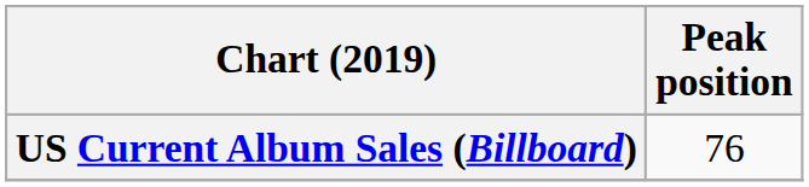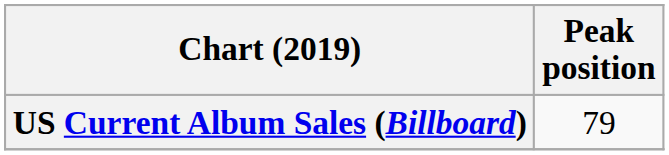 <table class="wikitable sortable plainrowheaders" style="text-align:center">
 <tr>
 <th scope="col">Chart (2019)</th>
 <th scope="col">Peak<br> position</th>
 </tr>
 <tr>
 <th scope="row">US <a href='#'>Current Album Sales</a> (<em><a href='#'>Billboard</a></em>)</th>
-<td>76</td>
+<td>79</td>
 </tr>
 <tr>
 </tr>
 </table>
